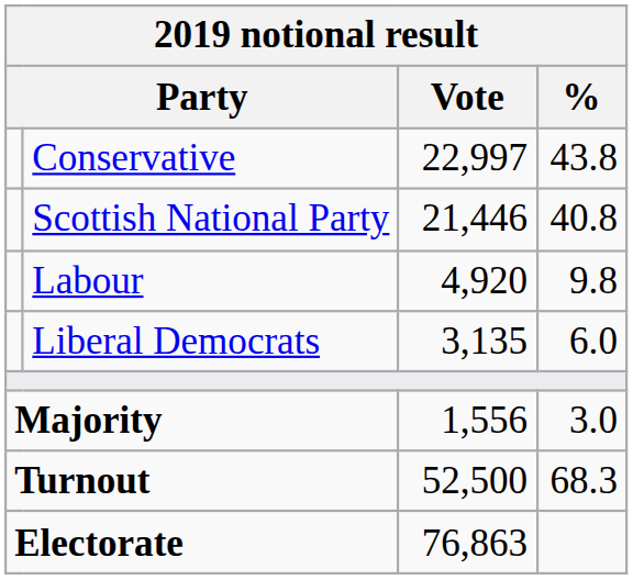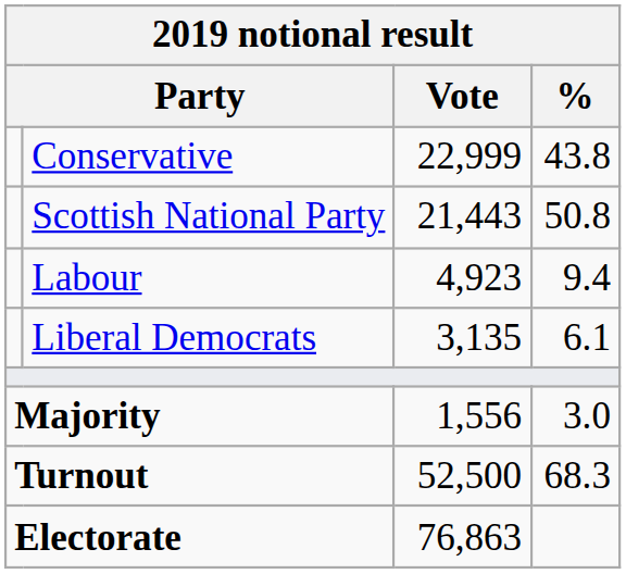 <table class="wikitable">
 <tr>
 <th colspan="4">2019 notional result  </th>
 </tr>
 <tr>
 <th bgcolor="#DDDDFF" width="130px" colspan="2">Party</th>
 <th bgcolor="#DDDDFF" width="50px">Vote</th>
 <th bgcolor="#DDDDFF" width="30px">%</th>
 </tr>
 <tr>
 <td></td>
 <td><a href='#'>Conservative</a></td>
-<td align="right">22,997</td>
+<td align="right">22,999</td>
 <td align="right">43.8</td>
 </tr>
 <tr>
 <td></td>
 <td><a href='#'>Scottish National Party</a></td>
-<td align=right>21,446</td>
-<td align=right>40.8</td>
+<td align=right>21,443</td>
+<td align=right>50.8</td>
 </tr>
 <tr>
 <td></td>
 <td><a href='#'>Labour</a></td>
-<td align=right>4,920</td>
-<td align=right>9.8</td>
+<td align=right>4,923</td>
+<td align=right>9.4</td>
 </tr>
 <tr>
 <td></td>
 <td><a href='#'>Liberal Democrats</a></td>
 <td align=right>3,135</td>
-<td align=right>6.0</td>
+<td align=right>6.1</td>
 </tr>
 <tr>
 <td colspan="4" bgcolor="#EAECF0"></td>
 </tr>
 <tr>
 <td colspan="2"><strong>Majority</strong></td>
 <td align="right">1,556</td>
 <td align="right">3.0</td>
 </tr>
 <tr>
 <td colspan="2"><strong>Turnout</strong></td>
 <td align="right">52,500</td>
 <td align="right">68.3</td>
 </tr>
 <tr>
 <td colspan="2"><strong>Electorate</strong></td>
 <td align=right>76,863</td>
 </tr>
 </table>
